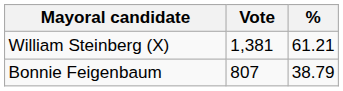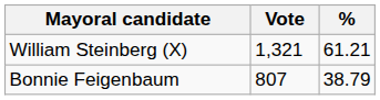 <table class="wikitable">
 <tr>
 <th bgcolor="#DDDDFF" width="200px">Mayoral candidate</th>
 <th bgcolor="#DDDDFF" width="50px">Vote</th>
 <th bgcolor="#DDDDFF" width="30px">%</th>
 </tr>
 <tr>
 <td>William Steinberg (X)</td>
-<td>1,381</td>
+<td>1,321</td>
 <td>61.21</td>
 </tr>
 <tr>
 <td>Bonnie Feigenbaum</td>
 <td>807</td>
 <td>38.79</td>
 </tr>
 </table>
